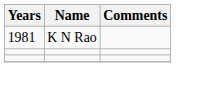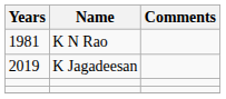 <table class="wikitable">
 <tr>
 <th>Years</th>
 <th>Name</th>
 <th>Comments</th>
 </tr>
 <tr>
 <td>1981</td>
 <td>K N Rao</td>
+<td></td>
+</tr>
+<tr>
+<td>2019</td>
+<td>K Jagadeesan</td>
 <td></td>
 </tr>
 <tr>
 <td></td>
 <td></td>
 <td></td>
 </tr>
 <tr>
 <td></td>
 <td></td>
 <td></td>
 </tr>
 <tr>
 </tr>
 </table>
